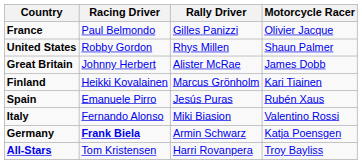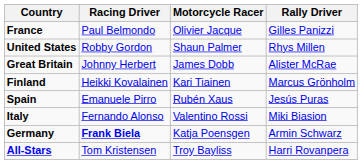 <table class="wikitable">
 <tr>
 <th>Country</th>
 <th>Racing Driver</th>
+<th>Motorcycle Racer</th>
 <th>Rally Driver</th>
-<th>Motorcycle Racer</th>
 </tr>
 <tr>
 <td><strong>France</strong></td>
 <td> <a href='#'>Paul Belmondo</a></td>
+<td> <a href='#'>Olivier Jacque</a></td>
 <td> <a href='#'>Gilles Panizzi</a></td>
-<td> <a href='#'>Olivier Jacque</a></td>
 </tr>
 <tr>
 <td><strong>United States</strong></td>
 <td> <a href='#'>Robby Gordon</a></td>
+<td> <a href='#'>Shaun Palmer</a></td>
 <td> <a href='#'>Rhys Millen</a></td>
-<td> <a href='#'>Shaun Palmer</a></td>
 </tr>
 <tr>
 <td><strong>Great Britain</strong></td>
 <td> <a href='#'>Johnny Herbert</a></td>
+<td> <a href='#'>James Dobb</a></td>
 <td> <a href='#'>Alister McRae</a></td>
-<td> <a href='#'>James Dobb</a></td>
 </tr>
 <tr>
 <td><strong>Finland</strong></td>
 <td> <a href='#'>Heikki Kovalainen</a></td>
+<td> <a href='#'>Kari Tiainen</a></td>
 <td> <a href='#'>Marcus Grönholm</a></td>
-<td> <a href='#'>Kari Tiainen</a></td>
 </tr>
 <tr>
 <td><strong>Spain</strong></td>
 <td> <a href='#'>Emanuele Pirro</a></td>
+<td> <a href='#'>Rubén Xaus</a></td>
 <td> <a href='#'>Jesús Puras</a></td>
-<td> <a href='#'>Rubén Xaus</a></td>
 </tr>
 <tr>
 <td><strong>Italy</strong></td>
 <td> <a href='#'>Fernando Alonso</a></td>
+<td> <a href='#'>Valentino Rossi</a></td>
 <td> <a href='#'>Miki Biasion</a></td>
-<td> <a href='#'>Valentino Rossi</a></td>
 </tr>
 <tr>
 <td><strong>Germany</strong></td>
 <td><strong> <a href='#'>Frank Biela</a></strong></td>
+<td> <a href='#'>Katja Poensgen</a></td>
 <td> <a href='#'>Armin Schwarz</a></td>
-<td> <a href='#'>Katja Poensgen</a></td>
 </tr>
 <tr>
 <td><strong><a href='#'>All-Stars</a></strong></td>
 <td> <a href='#'>Tom Kristensen</a></td>
+<td> <a href='#'>Troy Bayliss</a></td>
 <td> <a href='#'>Harri Rovanpera</a></td>
-<td> <a href='#'>Troy Bayliss</a></td>
 </tr>
 </table>
